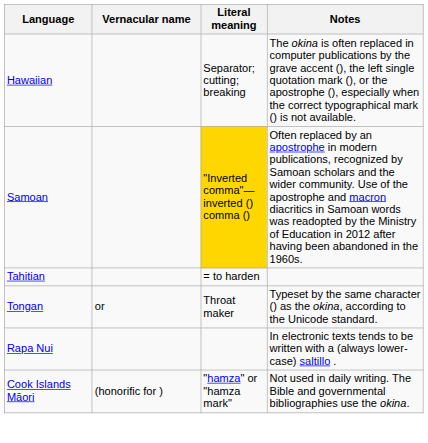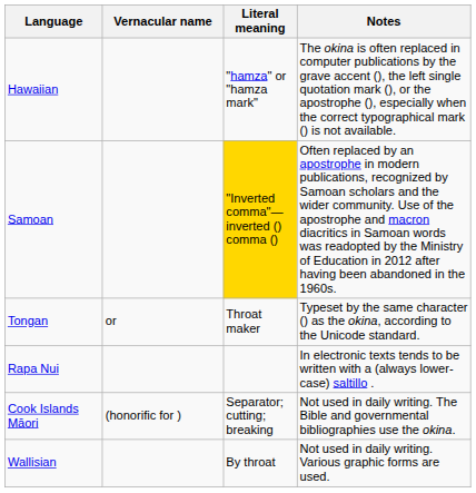 <table class="wikitable">
 <tr>
 <th width=120pt>Language</th>
 <th width=150pt>Vernacular name</th>
 <th>Literal meaning</th>
 <th>Notes</th>
 </tr>
 <tr>
 <td><a href='#'>Hawaiian</a></td>
 <td></td>
-<td>Separator; cutting; breaking</td>
+<td>"<a href='#'>hamza</a>" or "hamza mark"</td>
 <td>The <em>okina</em> is often replaced in computer publications by the grave accent (<strong></strong>), the left single quotation mark (<strong></strong>), or the apostrophe (<strong></strong>), especially when the correct typographical mark (<strong></strong>) is not available.</td>
 </tr>
 <tr>
 <td><a href='#'>Samoan</a></td>
 <td></td>
 <td style="background: gold;">"Inverted comma"—inverted () comma ()</td>
 <td>Often replaced by an <a href='#'>apostrophe</a> in modern publications, recognized by Samoan scholars and the wider community. Use of the apostrophe and <a href='#'>macron</a> diacritics in Samoan words was readopted by the Ministry of Education in 2012 after having been abandoned in the 1960s.</td>
-</tr>
-<tr>
-<td><a href='#'>Tahitian</a></td>
-<td></td>
-<td> = to harden</td>
-<td></td>
 </tr>
 <tr>
 <td><a href='#'>Tongan</a></td>
 <td> or </td>
 <td>Throat maker</td>
 <td>Typeset by the same character (<strong></strong>) as the <em>okina</em>, according to the Unicode standard.</td>
 </tr>
 <tr>
 <td><a href='#'>Rapa Nui</a></td>
 <td></td>
 <td></td>
 <td>In electronic texts tends to be written with a (always lower-case) <a href='#'>saltillo</a> .</td>
 </tr>
 <tr>
 <td><a href='#'>Cook Islands Māori</a></td>
 <td> (honorific for )</td>
-<td>"<a href='#'>hamza</a>" or "hamza mark"</td>
+<td>Separator; cutting; breaking</td>
 <td>Not used in daily writing. The Bible and governmental bibliographies use the <em>okina</em>.</td>
 </tr>
+<tr>
+<td><a href='#'>Wallisian</a></td>
+<td></td>
+<td>By throat</td>
+<td>Not used in daily writing. Various graphic forms are used.</td>
+</tr>
 </table>
